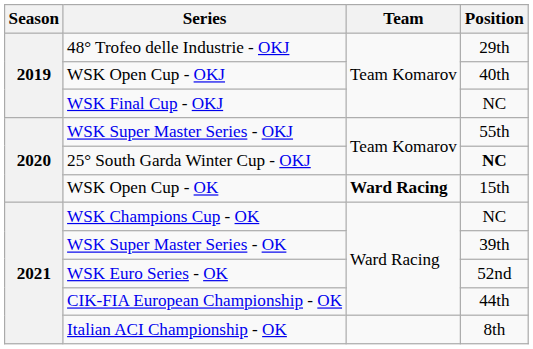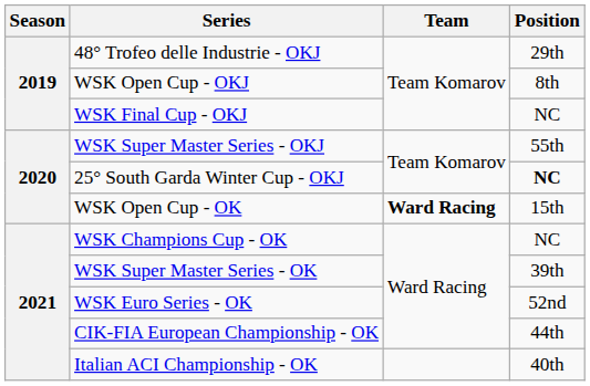 <table class="wikitable" style="font-size: 90%; text-align:center">
 <tr>
 <th>Season</th>
 <th>Series</th>
 <th>Team</th>
 <th>Position</th>
 </tr>
 <tr>
 <th rowspan="3">2019</th>
 <td align="left">48° Trofeo delle Industrie - <a href='#'>OKJ</a></td>
 <td rowspan="3" align="left">Team Komarov</td>
 <td>29th</td>
 </tr>
 <tr>
 <td align="left">WSK Open Cup - <a href='#'>OKJ</a></td>
-<td>40th</td>
+<td>8th</td>
 </tr>
 <tr>
 <td align="left"><a href='#'>WSK Final Cup</a> - <a href='#'>OKJ</a></td>
 <td>NC</td>
 </tr>
 <tr>
 <th rowspan="3">2020</th>
 <td align="left"><a href='#'>WSK Super Master Series</a> - <a href='#'>OKJ</a></td>
 <td rowspan="2" align=left>Team Komarov</td>
 <td>55th</td>
 </tr>
 <tr>
 <td align="left">25° South Garda Winter Cup - <a href='#'>OKJ</a></td>
 <td><strong>NC</strong></td>
 </tr>
 <tr>
 <td align="left">WSK Open Cup - <a href='#'>OK</a></td>
 <td align="left"><strong>Ward Racing</strong></td>
 <td>15th</td>
 </tr>
 <tr>
 <th rowspan="5">2021</th>
 <td align="left"><a href='#'>WSK Champions Cup</a> - <a href='#'>OK</a></td>
 <td rowspan="4" align="left">Ward Racing</td>
 <td>NC</td>
 </tr>
 <tr>
 <td align="left"><a href='#'>WSK Super Master Series</a> - <a href='#'>OK</a></td>
 <td>39th</td>
 </tr>
 <tr>
 <td align="left"><a href='#'>WSK Euro Series</a> - <a href='#'>OK</a></td>
 <td>52nd</td>
 </tr>
 <tr>
 <td align="left"><a href='#'>CIK-FIA European Championship</a> - <a href='#'>OK</a></td>
 <td>44th</td>
 </tr>
 <tr>
 <td align="left"><a href='#'>Italian ACI Championship</a> - <a href='#'>OK</a></td>
 <td align="left"></td>
-<td>8th</td>
+<td>40th</td>
 </tr>
 </table>
